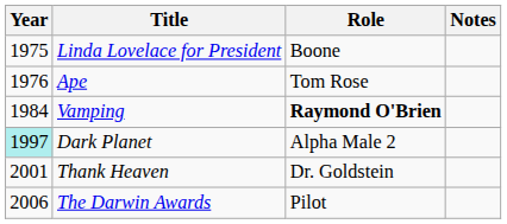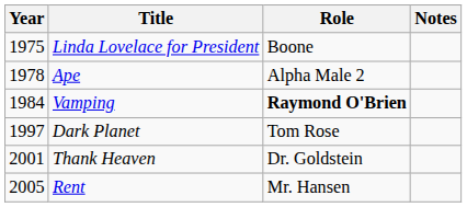 <table class="wikitable sortable">
 <tr>
 <th>Year</th>
 <th>Title</th>
 <th>Role</th>
 <th>Notes</th>
 </tr>
 <tr>
 <td>1975</td>
 <td><em><a href='#'>Linda Lovelace for President</a></em></td>
 <td>Boone</td>
 <td></td>
 </tr>
 <tr>
-<td>1976</td>
+<td>1978</td>
 <td><a href='#'><em>Ape</em></a></td>
-<td>Tom Rose</td>
+<td>Alpha Male 2</td>
 <td></td>
 </tr>
 <tr>
 <td>1984</td>
 <td><em><a href='#'>Vamping</a></em></td>
 <td><strong>Raymond O'Brien</strong></td>
 <td></td>
 </tr>
 <tr>
-<td style="background: paleturquoise;">1997</td>
+<td>1997</td>
 <td><em>Dark Planet</em></td>
-<td>Alpha Male 2</td>
+<td>Tom Rose</td>
 <td></td>
 </tr>
 <tr>
 <td>2001</td>
 <td><em>Thank Heaven</em></td>
 <td>Dr. Goldstein</td>
 <td></td>
 </tr>
 <tr>
-<td>2006</td>
-<td><a href='#'><em>The Darwin Awards</em></a></td>
-<td>Pilot</td>
+<td>2005</td>
+<td><a href='#'><em>Rent</em></a></td>
+<td>Mr. Hansen</td>
 <td></td>
 </tr>
 </table>
